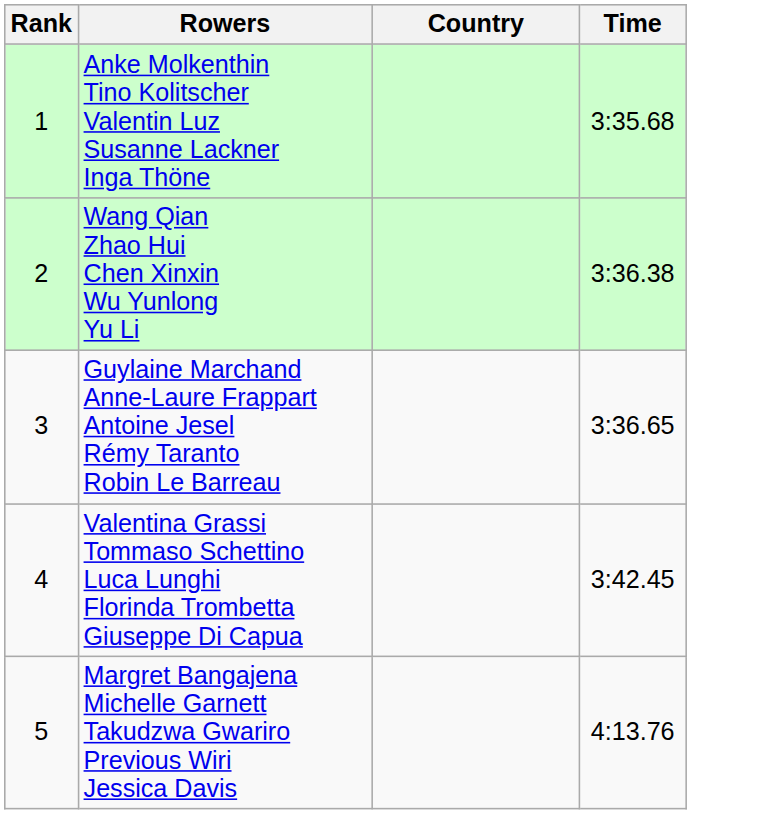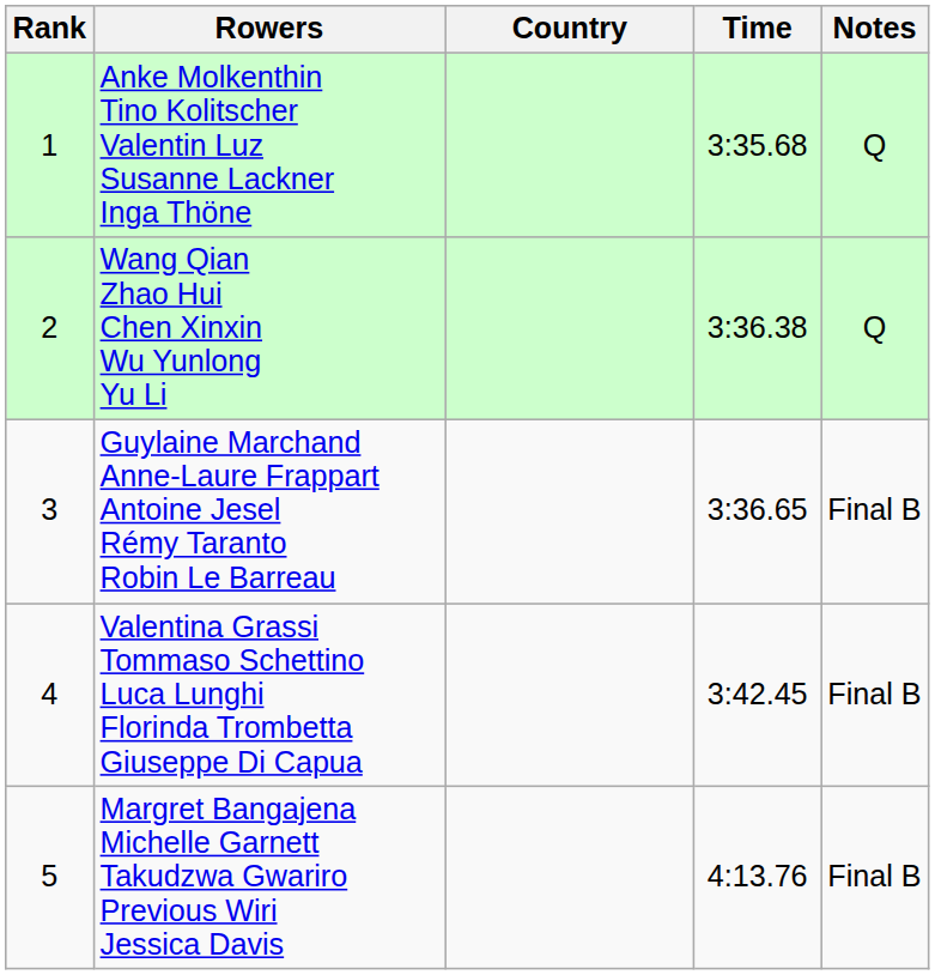 <table class="wikitable" style="text-align:center">
 <tr>
 <th>Rank</th>
 <th width=180>Rowers</th>
 <th width=125>Country</th>
 <th width=60>Time</th>
+<th>Notes</th>
 </tr>
 <tr bgcolor=#ccffcc>
 <td>1</td>
 <td style="text-align:left"><a href='#'>Anke Molkenthin</a><br><a href='#'>Tino Kolitscher</a><br><a href='#'>Valentin Luz</a><br><a href='#'>Susanne Lackner</a><br><a href='#'>Inga Thöne</a></td>
 <td style="text-align:left"></td>
 <td>3:35.68</td>
+<td>Q</td>
 </tr>
 <tr bgcolor=#ccffcc>
 <td>2</td>
 <td style="text-align:left"><a href='#'>Wang Qian</a><br><a href='#'>Zhao Hui</a><br><a href='#'>Chen Xinxin</a><br><a href='#'>Wu Yunlong</a><br><a href='#'>Yu Li</a></td>
 <td style="text-align:left"></td>
 <td>3:36.38</td>
+<td>Q</td>
 </tr>
 <tr>
 <td>3</td>
 <td style="text-align:left"><a href='#'>Guylaine Marchand</a><br><a href='#'>Anne-Laure Frappart</a><br><a href='#'>Antoine Jesel</a><br><a href='#'>Rémy Taranto</a><br><a href='#'>Robin Le Barreau</a></td>
 <td style="text-align:left"></td>
 <td>3:36.65</td>
+<td>Final B</td>
 </tr>
 <tr>
 <td>4</td>
 <td style="text-align:left"><a href='#'>Valentina Grassi</a><br><a href='#'>Tommaso Schettino</a><br><a href='#'>Luca Lunghi</a><br><a href='#'>Florinda Trombetta</a><br><a href='#'>Giuseppe Di Capua</a></td>
 <td style="text-align:left"></td>
 <td>3:42.45</td>
+<td>Final B</td>
 </tr>
 <tr>
 <td>5</td>
 <td style="text-align:left"><a href='#'>Margret Bangajena</a><br><a href='#'>Michelle Garnett</a><br><a href='#'>Takudzwa Gwariro</a><br><a href='#'>Previous Wiri</a><br><a href='#'>Jessica Davis</a></td>
 <td style="text-align:left"></td>
 <td>4:13.76</td>
+<td>Final B</td>
 </tr>
 </table>
